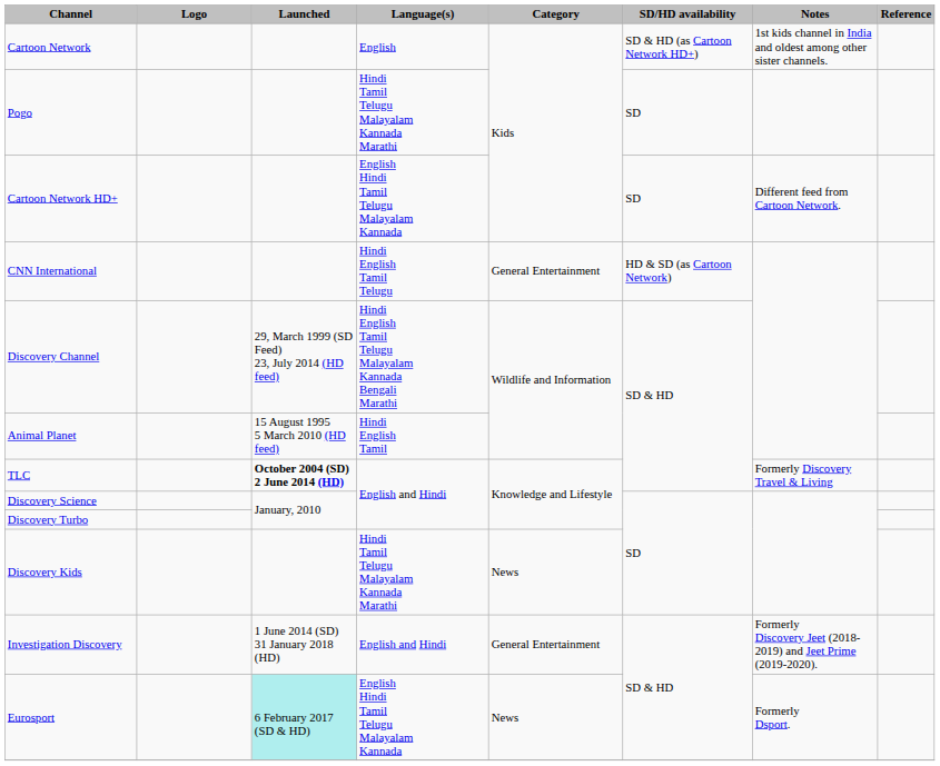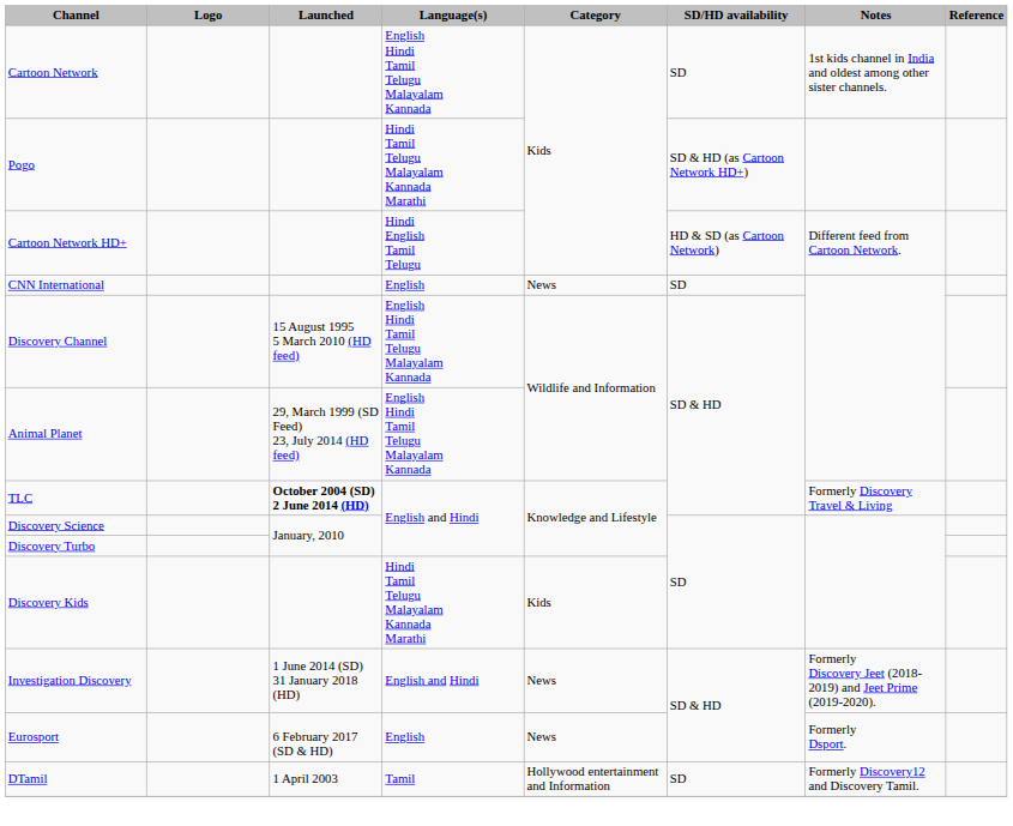 <table class="wikitable" style="text-align:middle;">
 <tr>
 <th style="width:180pt; background:silver;">Channel</th>
 <th style="width:180pt; background:silver;">Logo</th>
 <th style="width:140pt; background:silver;">Launched</th>
 <th style="width:180pt; background:silver;">Language(s)</th>
 <th style="width:180pt; background:silver;">Category</th>
 <th style="width:180pt; background:silver;">SD/HD availability</th>
 <th style="width:180pt; background:silver;">Notes</th>
 <th style="width:50pt; background:silver;">Reference</th>
 </tr>
 <tr>
 <td><a href='#'>Cartoon Network</a></td>
 <td></td>
 <td></td>
-<td><a href='#'>English</a></td>
+<td><a href='#'>English</a><br><a href='#'>Hindi</a><br><a href='#'>Tamil</a><br><a href='#'>Telugu</a><br><a href='#'>Malayalam</a><br><a href='#'>Kannada</a></td>
 <td rowspan="3">Kids</td>
-<td>SD & HD (as <a href='#'>Cartoon Network HD+</a>)</td>
+<td>SD</td>
 <td>1st kids channel in <a href='#'>India</a> and oldest among other sister channels.</td>
 <td></td>
 </tr>
 <tr>
 <td><a href='#'>Pogo</a></td>
 <td></td>
 <td></td>
 <td><a href='#'>Hindi</a><br><a href='#'>Tamil</a><br><a href='#'>Telugu</a><br><a href='#'>Malayalam</a><br><a href='#'>Kannada</a><br><a href='#'>Marathi</a></td>
-<td>SD</td>
+<td>SD & HD (as <a href='#'>Cartoon Network HD+</a>)</td>
 <td></td>
 <td></td>
 </tr>
 <tr>
 <td><a href='#'>Cartoon Network HD+</a></td>
 <td></td>
 <td></td>
-<td><a href='#'>English</a><br><a href='#'>Hindi</a><br><a href='#'>Tamil</a><br><a href='#'>Telugu</a><br><a href='#'>Malayalam</a><br><a href='#'>Kannada</a></td>
-<td>SD</td>
+<td><a href='#'>Hindi</a><br><a href='#'>English</a><br><a href='#'>Tamil</a><br><a href='#'>Telugu</a></td>
+<td>HD & SD (as <a href='#'>Cartoon Network</a>)</td>
 <td>Different feed from <a href='#'>Cartoon Network</a>.</td>
 <td></td>
 </tr>
 <tr>
 <td><a href='#'>CNN International</a></td>
 <td></td>
 <td></td>
-<td><a href='#'>Hindi</a><br><a href='#'>English</a><br><a href='#'>Tamil</a><br><a href='#'>Telugu</a></td>
-<td>General Entertainment</td>
-<td>HD & SD (as <a href='#'>Cartoon Network</a>)</td>
+<td><a href='#'>English</a></td>
+<td>News</td>
+<td>SD</td>
 <td rowspan="3"></td>
 <td></td>
 </tr>
 <tr>
 <td><a href='#'>Discovery Channel</a></td>
 <td></td>
-<td>29, March 1999 (SD Feed)<br>23, July 2014 <a href='#'>(HD feed)</a></td>
-<td><a href='#'>Hindi</a><br><a href='#'>English</a><br><a href='#'>Tamil</a><br><a href='#'>Telugu</a><br><a href='#'>Malayalam</a><br><a href='#'>Kannada</a><br><a href='#'>Bengali</a><br><a href='#'>Marathi</a></td>
+<td>15 August 1995<br>5 March 2010 <a href='#'>(HD feed)</a></td>
+<td><a href='#'>English</a><br><a href='#'>Hindi</a><br><a href='#'>Tamil</a><br><a href='#'>Telugu</a><br><a href='#'>Malayalam</a><br><a href='#'>Kannada</a></td>
 <td rowspan="2">Wildlife and Information</td>
 <td rowspan="3">SD & HD</td>
 <td></td>
 </tr>
 <tr>
 <td><a href='#'>Animal Planet</a></td>
 <td></td>
-<td>15 August 1995<br>5 March 2010 <a href='#'>(HD feed)</a></td>
-<td><a href='#'>Hindi</a><br><a href='#'>English</a><br><a href='#'>Tamil</a></td>
+<td>29, March 1999 (SD Feed)<br>23, July 2014 <a href='#'>(HD feed)</a></td>
+<td><a href='#'>English</a><br><a href='#'>Hindi</a><br><a href='#'>Tamil</a><br><a href='#'>Telugu</a><br><a href='#'>Malayalam</a><br><a href='#'>Kannada</a></td>
 <td></td>
 </tr>
 <tr>
 <td><a href='#'>TLC</a></td>
 <td></td>
 <td><strong>October 2004 (SD)<br>2 June 2014 <a href='#'>(HD)</a></strong></td>
 <td rowspan="3"><a href='#'>English</a> and <a href='#'>Hindi</a></td>
 <td rowspan="3">Knowledge and Lifestyle</td>
 <td>Formerly <a href='#'>Discovery Travel & Living</a></td>
 <td></td>
 </tr>
 <tr>
 <td><a href='#'>Discovery Science</a></td>
 <td></td>
 <td rowspan="2">January, 2010</td>
 <td rowspan="3">SD</td>
 <td rowspan="3"></td>
 <td></td>
 </tr>
 <tr>
 <td><a href='#'>Discovery Turbo</a></td>
 <td></td>
 <td></td>
 </tr>
 <tr>
 <td><a href='#'>Discovery Kids</a></td>
 <td></td>
 <td></td>
 <td><a href='#'>Hindi</a><br><a href='#'>Tamil</a><br><a href='#'>Telugu</a><br><a href='#'>Malayalam</a><br><a href='#'>Kannada</a><br><a href='#'>Marathi</a></td>
-<td>News</td>
+<td>Kids</td>
 <td></td>
 </tr>
 <tr>
 <td><a href='#'>Investigation Discovery</a></td>
 <td></td>
 <td>1 June 2014 (SD)<br>31 January 2018 (HD)</td>
 <td><a href='#'>English and</a> <a href='#'>Hindi</a></td>
-<td>General Entertainment</td>
+<td>News</td>
 <td rowspan="2">SD & HD</td>
 <td>Formerly<br><a href='#'>Discovery Jeet</a> (2018-2019) and <a href='#'>Jeet Prime</a> (2019-2020).</td>
 <td></td>
 </tr>
 <tr>
 <td><a href='#'>Eurosport</a></td>
 <td></td>
-<td style="background: paleturquoise;"><br>6 February 2017 (SD & HD)</td>
-<td><a href='#'>English</a><br><a href='#'>Hindi</a><br><a href='#'>Tamil</a><br><a href='#'>Telugu</a><br><a href='#'>Malayalam</a><br><a href='#'>Kannada</a></td>
+<td><br>6 February 2017 (SD & HD)</td>
+<td><a href='#'>English</a></td>
 <td>News</td>
 <td>Formerly<br><a href='#'>Dsport</a>.</td>
 <td></td>
 </tr>
 <tr>
+<td><a href='#'>DTamil</a></td>
+<td></td>
+<td>1 April 2003</td>
+<td><a href='#'>Tamil</a></td>
+<td>Hollywood entertainment and Information</td>
+<td>SD</td>
+<td>Formerly <a href='#'>Discovery12</a> and Discovery Tamil.</td>
+<td></td>
+</tr>
+<tr>
 </tr>
 </table>
